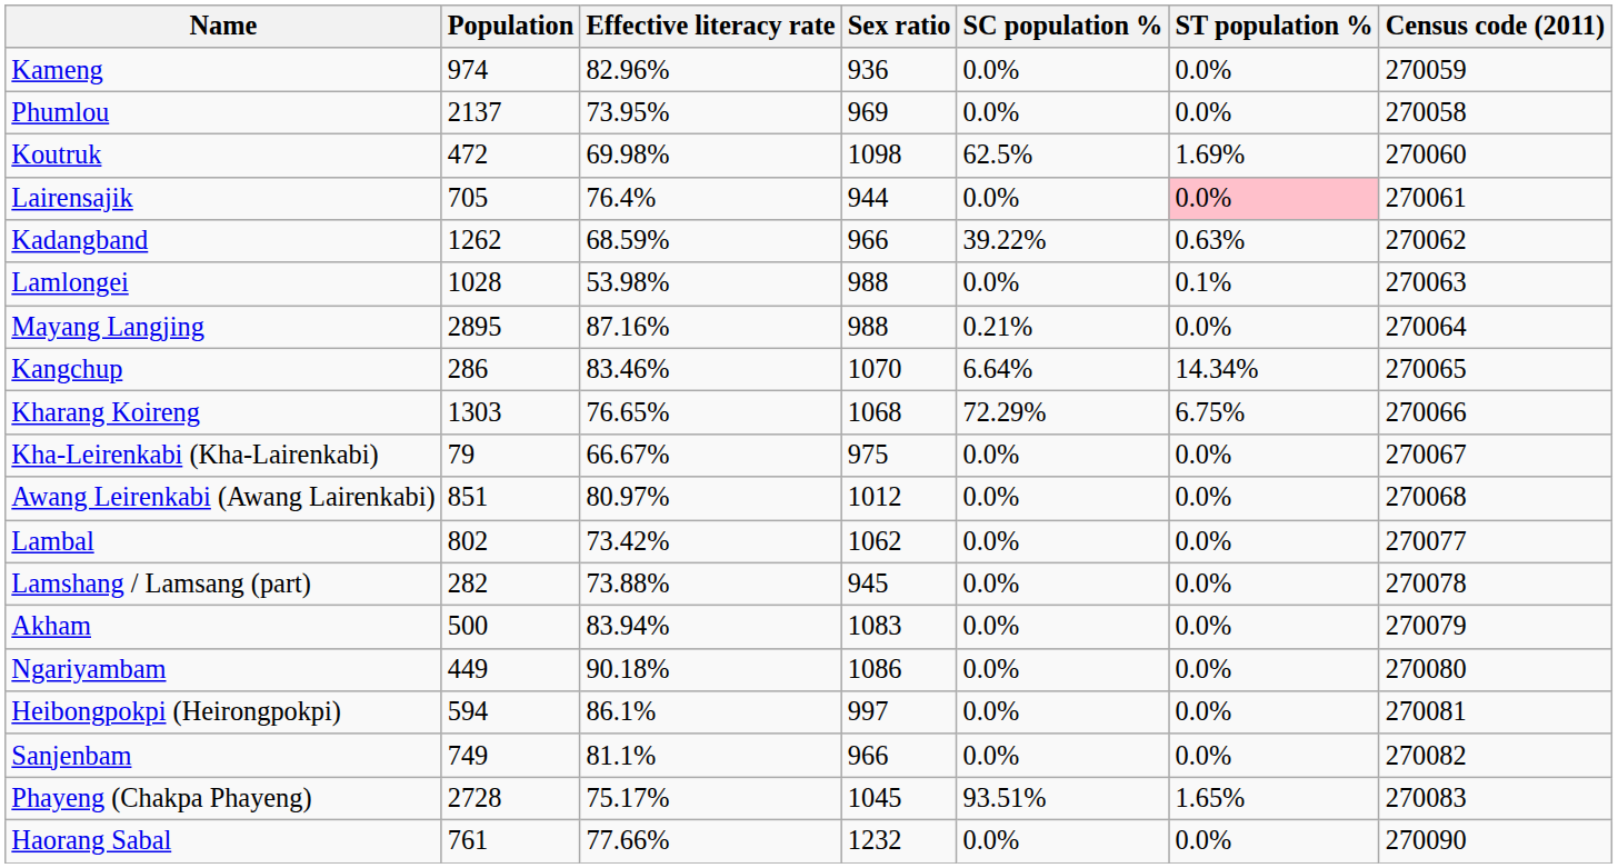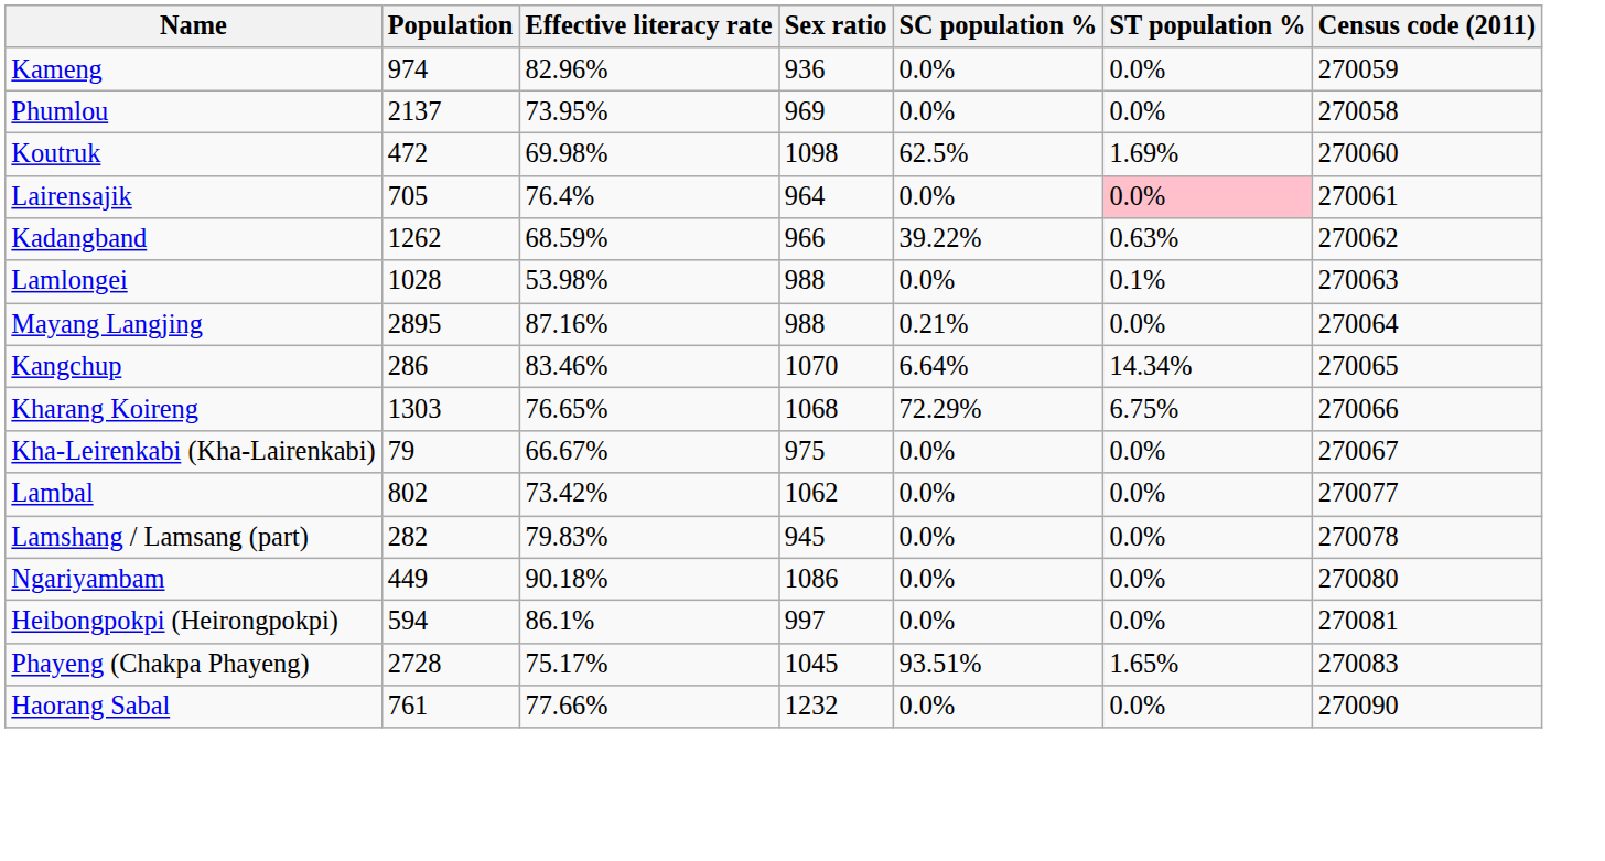 <table class="wikitable sortable">
 <tr>
 <th>Name</th>
 <th>Population</th>
 <th>Effective literacy rate</th>
 <th>Sex ratio</th>
 <th>SC population %</th>
 <th>ST population %</th>
 <th>Census code (2011)</th>
 </tr>
 <tr>
 <td><a href='#'>Kameng</a></td>
 <td>974</td>
 <td>82.96%</td>
 <td>936</td>
 <td>0.0%</td>
 <td>0.0%</td>
 <td>270059</td>
 </tr>
 <tr>
 <td><a href='#'>Phumlou</a></td>
 <td>2137</td>
 <td>73.95%</td>
 <td>969</td>
 <td>0.0%</td>
 <td>0.0%</td>
 <td>270058</td>
 </tr>
 <tr>
 <td><a href='#'>Koutruk</a></td>
 <td>472</td>
 <td>69.98%</td>
 <td>1098</td>
 <td>62.5%</td>
 <td>1.69%</td>
 <td>270060</td>
 </tr>
 <tr>
 <td><a href='#'>Lairensajik</a></td>
 <td>705</td>
 <td>76.4%</td>
-<td>944</td>
+<td>964</td>
 <td>0.0%</td>
 <td style="background: pink;">0.0%</td>
 <td>270061</td>
 </tr>
 <tr>
 <td><a href='#'>Kadangband</a></td>
 <td>1262</td>
 <td>68.59%</td>
 <td>966</td>
 <td>39.22%</td>
 <td>0.63%</td>
 <td>270062</td>
 </tr>
 <tr>
 <td><a href='#'>Lamlongei</a></td>
 <td>1028</td>
 <td>53.98%</td>
 <td>988</td>
 <td>0.0%</td>
 <td>0.1%</td>
 <td>270063</td>
 </tr>
 <tr>
 <td><a href='#'>Mayang Langjing</a></td>
 <td>2895</td>
 <td>87.16%</td>
 <td>988</td>
 <td>0.21%</td>
 <td>0.0%</td>
 <td>270064</td>
 </tr>
 <tr>
 <td><a href='#'>Kangchup</a></td>
 <td>286</td>
 <td>83.46%</td>
 <td>1070</td>
 <td>6.64%</td>
 <td>14.34%</td>
 <td>270065</td>
 </tr>
 <tr>
 <td><a href='#'>Kharang Koireng</a></td>
 <td>1303</td>
 <td>76.65%</td>
 <td>1068</td>
 <td>72.29%</td>
 <td>6.75%</td>
 <td>270066</td>
 </tr>
 <tr>
 <td><a href='#'>Kha-Leirenkabi</a> (Kha-Lairenkabi)</td>
 <td>79</td>
 <td>66.67%</td>
 <td>975</td>
 <td>0.0%</td>
 <td>0.0%</td>
 <td>270067</td>
 </tr>
 <tr>
-<td><a href='#'>Awang Leirenkabi</a> (Awang Lairenkabi)</td>
-<td>851</td>
-<td>80.97%</td>
-<td>1012</td>
-<td>0.0%</td>
-<td>0.0%</td>
-<td>270068</td>
-</tr>
-<tr>
 <td><a href='#'>Lambal</a></td>
 <td>802</td>
 <td>73.42%</td>
 <td>1062</td>
 <td>0.0%</td>
 <td>0.0%</td>
 <td>270077</td>
 </tr>
 <tr>
 <td><a href='#'>Lamshang</a> / Lamsang (part)</td>
 <td>282</td>
-<td>73.88%</td>
+<td>79.83%</td>
 <td>945</td>
 <td>0.0%</td>
 <td>0.0%</td>
 <td>270078</td>
-</tr>
-<tr>
-<td><a href='#'>Akham</a></td>
-<td>500</td>
-<td>83.94%</td>
-<td>1083</td>
-<td>0.0%</td>
-<td>0.0%</td>
-<td>270079</td>
 </tr>
 <tr>
 <td><a href='#'>Ngariyambam</a></td>
 <td>449</td>
 <td>90.18%</td>
 <td>1086</td>
 <td>0.0%</td>
 <td>0.0%</td>
 <td>270080</td>
 </tr>
 <tr>
 <td><a href='#'>Heibongpokpi</a> (Heirongpokpi)</td>
 <td>594</td>
 <td>86.1%</td>
 <td>997</td>
 <td>0.0%</td>
 <td>0.0%</td>
 <td>270081</td>
 </tr>
 <tr>
-<td><a href='#'>Sanjenbam</a></td>
-<td>749</td>
-<td>81.1%</td>
-<td>966</td>
-<td>0.0%</td>
-<td>0.0%</td>
-<td>270082</td>
-</tr>
-<tr>
 <td><a href='#'>Phayeng</a> (Chakpa Phayeng)</td>
 <td>2728</td>
 <td>75.17%</td>
 <td>1045</td>
 <td>93.51%</td>
 <td>1.65%</td>
 <td>270083</td>
 </tr>
 <tr>
 <td><a href='#'>Haorang Sabal</a></td>
 <td>761</td>
 <td>77.66%</td>
 <td>1232</td>
 <td>0.0%</td>
 <td>0.0%</td>
 <td>270090</td>
 </tr>
 </table>
